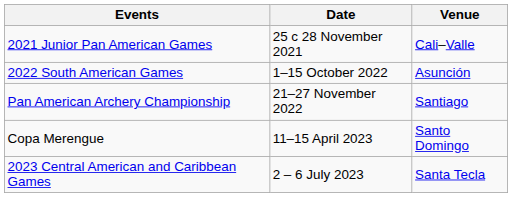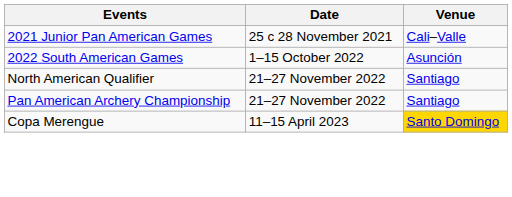 <table class="wikitable" width="600">
 <tr>
 <th>Events</th>
 <th>Date</th>
 <th>Venue</th>
 </tr>
 <tr>
 <td><a href='#'>2021 Junior Pan American Games</a></td>
 <td>25 c 28 November 2021</td>
 <td> <a href='#'>Cali</a>–<a href='#'>Valle</a></td>
 </tr>
 <tr>
 <td><a href='#'>2022 South American Games</a></td>
 <td>1–15 October 2022</td>
 <td> <a href='#'>Asunción</a></td>
 </tr>
 <tr>
+<td>North American Qualifier</td>
+<td>21–27 November 2022</td>
+<td> <a href='#'>Santiago</a></td>
+</tr>
+<tr>
 <td><a href='#'>Pan American Archery Championship</a></td>
 <td>21–27 November 2022</td>
 <td> <a href='#'>Santiago</a></td>
 </tr>
 <tr>
 <td>Copa Merengue</td>
 <td>11–15 April 2023</td>
-<td> <a href='#'>Santo Domingo</a></td>
-</tr>
-<tr>
-<td><a href='#'>2023 Central American and Caribbean Games</a></td>
-<td>2 – 6 July 2023</td>
-<td> <a href='#'>Santa Tecla</a></td>
+<td style="background: gold;"> <a href='#'>Santo Domingo</a></td>
 </tr>
 </table>
